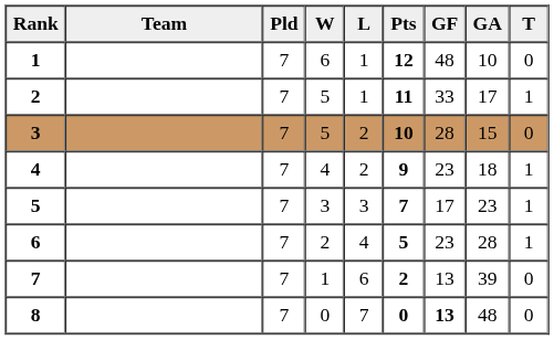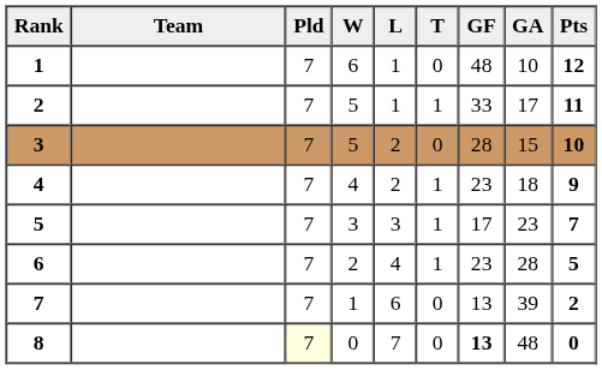 <table border=1 cellpadding=5 cellspacing=0>
 <tr>
 <th bgcolor="#efefef" width="20">Rank</th>
 <th bgcolor="#efefef" width="150">Team</th>
 <th bgcolor="#efefef" width="20">Pld</th>
 <th bgcolor="#efefef" width="20">W</th>
 <th bgcolor="#efefef" width="20">L</th>
-<th bgcolor="#efefef" width="20">Pts</th>
+<th bgcolor="#efefef" width="20">T</th>
 <th bgcolor="#efefef" width="20">GF</th>
 <th bgcolor="#efefef" width="20">GA</th>
-<th bgcolor="#efefef" width="20">T</th>
+<th bgcolor="#efefef" width="20">Pts</th>
 </tr>
 <tr align=center>
 <td><strong>1</strong></td>
 <td align=left></td>
 <td>7</td>
 <td>6</td>
 <td>1</td>
-<td><strong>12</strong></td>
+<td>0</td>
 <td>48</td>
 <td>10</td>
-<td>0</td>
+<td><strong>12</strong></td>
 </tr>
 <tr align=center>
 <td><strong>2</strong></td>
 <td align=left></td>
 <td>7</td>
 <td>5</td>
 <td>1</td>
-<td><strong>11</strong></td>
+<td>1</td>
 <td>33</td>
 <td>17</td>
-<td>1</td>
+<td><strong>11</strong></td>
 </tr>
 <tr align=center bgcolor="#cc9966">
 <td><strong>3</strong></td>
 <td align=left> </td>
 <td>7</td>
 <td>5</td>
 <td>2</td>
-<td><strong>10</strong></td>
+<td>0</td>
 <td>28</td>
 <td>15</td>
-<td>0</td>
+<td><strong>10</strong></td>
 </tr>
 <tr align=center>
 <td><strong>4</strong></td>
 <td align=left></td>
 <td>7</td>
 <td>4</td>
 <td>2</td>
-<td><strong>9</strong></td>
+<td>1</td>
 <td>23</td>
 <td>18</td>
-<td>1</td>
+<td><strong>9</strong></td>
 </tr>
 <tr align=center>
 <td><strong>5</strong></td>
 <td align=left></td>
 <td>7</td>
 <td>3</td>
 <td>3</td>
-<td><strong>7</strong></td>
+<td>1</td>
 <td>17</td>
 <td>23</td>
-<td>1</td>
+<td><strong>7</strong></td>
 </tr>
 <tr align=center>
 <td><strong>6</strong></td>
 <td align=left></td>
 <td>7</td>
 <td>2</td>
 <td>4</td>
-<td><strong>5</strong></td>
+<td>1</td>
 <td>23</td>
 <td>28</td>
-<td>1</td>
+<td><strong>5</strong></td>
 </tr>
 <tr align=center>
 <td><strong>7</strong></td>
 <td align=left></td>
 <td>7</td>
 <td>1</td>
 <td>6</td>
-<td><strong>2</strong></td>
+<td>0</td>
 <td>13</td>
 <td>39</td>
-<td>0</td>
+<td><strong>2</strong></td>
 </tr>
 <tr align=center>
 <td><strong>8</strong></td>
 <td align=left></td>
+<td style="background: lightyellow;">7</td>
+<td>0</td>
 <td>7</td>
 <td>0</td>
-<td>7</td>
-<td><strong>0</strong></td>
 <td><strong>13</strong></td>
 <td>48</td>
-<td>0</td>
+<td><strong>0</strong></td>
 </tr>
 </table>
